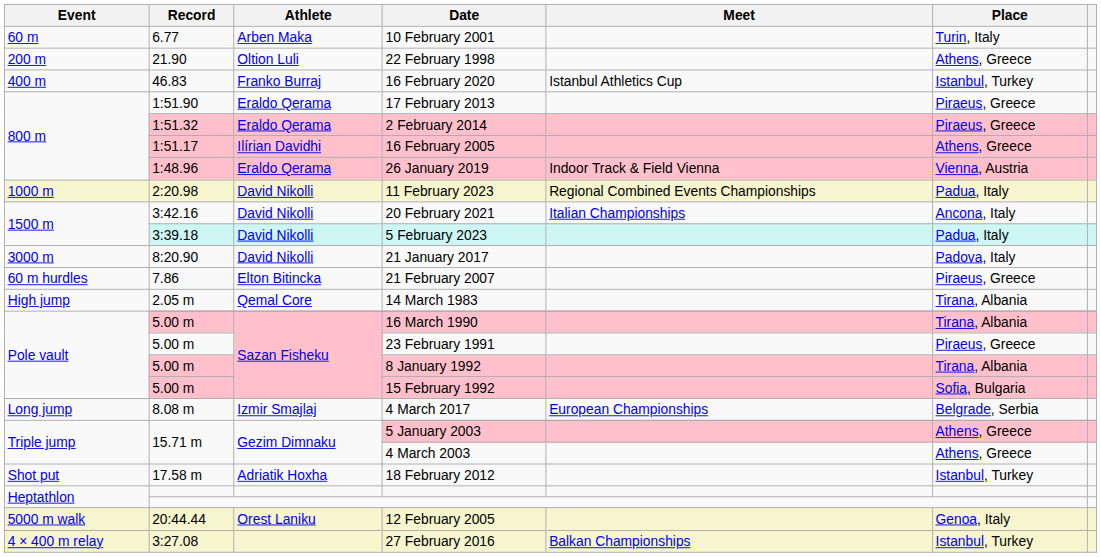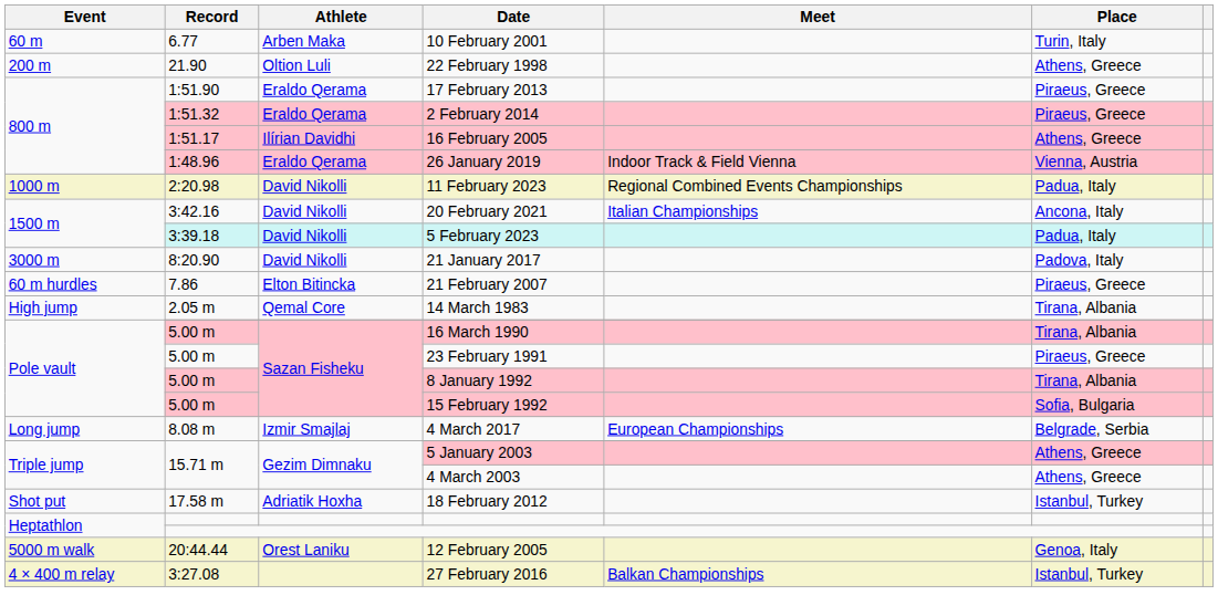 <table class="wikitable" style="font-size:95%; width: 95%;">
 <tr>
 <th>Event</th>
 <th>Record</th>
 <th>Athlete</th>
 <th>Date</th>
 <th>Meet</th>
 <th>Place</th>
 <th></th>
 </tr>
 <tr>
 <td><a href='#'>60 m</a></td>
 <td>6.77</td>
 <td><a href='#'>Arben Maka</a></td>
 <td>10 February 2001</td>
 <td></td>
 <td><a href='#'>Turin</a>, Italy</td>
 <td></td>
 </tr>
 <tr>
 <td><a href='#'>200 m</a></td>
 <td>21.90</td>
 <td><a href='#'>Oltion Luli</a></td>
 <td>22 February 1998</td>
 <td></td>
 <td><a href='#'>Athens</a>, Greece</td>
-<td></td>
-</tr>
-<tr>
-<td><a href='#'>400 m</a></td>
-<td>46.83</td>
-<td><a href='#'>Franko Burraj</a></td>
-<td>16 February 2020</td>
-<td>Istanbul Athletics Cup</td>
-<td><a href='#'>Istanbul</a>, Turkey</td>
 <td></td>
 </tr>
 <tr>
 <td rowspan=4><a href='#'>800 m</a></td>
 <td>1:51.90</td>
 <td><a href='#'>Eraldo Qerama</a></td>
 <td>17 February 2013</td>
 <td></td>
 <td><a href='#'>Piraeus</a>, Greece</td>
 <td></td>
 </tr>
 <tr style="background:pink">
 <td>1:51.32 </td>
 <td><a href='#'>Eraldo Qerama</a></td>
 <td>2 February 2014</td>
 <td></td>
 <td><a href='#'>Piraeus</a>, Greece</td>
 <td></td>
 </tr>
 <tr style="background:pink">
 <td>1:51.17 </td>
 <td><a href='#'>Ilírian Davidhi</a></td>
 <td>16 February 2005</td>
 <td></td>
 <td><a href='#'>Athens</a>, Greece</td>
 <td></td>
 </tr>
 <tr style="background:pink">
 <td>1:48.96</td>
 <td><a href='#'>Eraldo Qerama</a></td>
 <td>26 January 2019</td>
 <td>Indoor Track & Field Vienna</td>
 <td><a href='#'>Vienna</a>, Austria</td>
 <td></td>
 </tr>
 <tr style="background:#f6F5CE;">
 <td><a href='#'>1000 m</a></td>
 <td>2:20.98</td>
 <td><a href='#'>David Nikolli</a></td>
 <td>11 February 2023</td>
 <td>Regional Combined Events Championships</td>
 <td><a href='#'>Padua</a>, Italy</td>
 <td></td>
 </tr>
 <tr>
 <td rowspan=2><a href='#'>1500 m</a></td>
 <td>3:42.16</td>
 <td><a href='#'>David Nikolli</a></td>
 <td>20 February 2021</td>
 <td><a href='#'>Italian Championships</a></td>
 <td><a href='#'>Ancona</a>, Italy</td>
 <td></td>
 </tr>
 <tr bgcolor=#CEF6F5>
 <td>3:39.18</td>
 <td><a href='#'>David Nikolli</a></td>
 <td>5 February 2023</td>
 <td></td>
 <td><a href='#'>Padua</a>, Italy</td>
 <td></td>
 </tr>
 <tr>
 <td><a href='#'>3000 m</a></td>
 <td>8:20.90</td>
 <td><a href='#'>David Nikolli</a></td>
 <td>21 January 2017</td>
 <td></td>
 <td><a href='#'>Padova</a>, Italy</td>
 <td></td>
 </tr>
 <tr>
 <td><a href='#'>60 m hurdles</a></td>
 <td>7.86</td>
 <td><a href='#'>Elton Bitincka</a></td>
 <td>21 February 2007</td>
 <td></td>
 <td><a href='#'>Piraeus</a>, Greece</td>
 <td></td>
 </tr>
 <tr>
 <td><a href='#'>High jump</a></td>
 <td>2.05 m</td>
 <td><a href='#'>Qemal Core</a></td>
 <td>14 March 1983 </td>
 <td></td>
 <td><a href='#'>Tirana</a>, Albania</td>
 <td></td>
 </tr>
 <tr>
 <td rowspan=5><a href='#'>Pole vault</a></td>
 </tr>
 <tr style="background:pink">
 <td>5.00 m </td>
 <td rowspan=4><a href='#'>Sazan Fisheku</a></td>
 <td>16 March 1990</td>
 <td></td>
 <td><a href='#'>Tirana</a>, Albania</td>
 <td></td>
 </tr>
 <tr>
 <td>5.00 m</td>
 <td>23 February 1991</td>
 <td></td>
 <td><a href='#'>Piraeus</a>, Greece</td>
 <td></td>
 </tr>
 <tr style="background:pink">
 <td>5.00 m </td>
 <td>8 January 1992</td>
 <td></td>
 <td><a href='#'>Tirana</a>, Albania</td>
 <td></td>
 </tr>
 <tr style="background:pink">
 <td>5.00 m </td>
 <td>15 February 1992</td>
 <td></td>
 <td><a href='#'>Sofia</a>, Bulgaria</td>
 <td></td>
 </tr>
 <tr>
 <td><a href='#'>Long jump</a></td>
 <td>8.08 m</td>
 <td><a href='#'>Izmir Smajlaj</a></td>
 <td>4 March 2017</td>
 <td><a href='#'>European Championships</a></td>
 <td><a href='#'>Belgrade</a>, Serbia</td>
 <td></td>
 </tr>
 <tr>
 <td rowspan=3><a href='#'>Triple jump</a></td>
 <td rowspan=3>15.71 m</td>
 <td rowspan=3><a href='#'>Gezim Dimnaku</a></td>
 </tr>
 <tr style="background:pink">
 <td>5 January 2003</td>
 <td></td>
 <td><a href='#'>Athens</a>, Greece</td>
 <td></td>
 </tr>
 <tr>
 <td>4 March 2003</td>
 <td></td>
 <td><a href='#'>Athens</a>, Greece</td>
 <td></td>
 </tr>
 <tr>
 <td><a href='#'>Shot put</a></td>
 <td>17.58 m</td>
 <td><a href='#'>Adriatik Hoxha</a></td>
 <td>18 February 2012</td>
 <td></td>
 <td><a href='#'>Istanbul</a>, Turkey</td>
 <td></td>
 </tr>
 <tr>
 <td rowspan=2><a href='#'>Heptathlon</a></td>
 <td></td>
 <td></td>
 <td></td>
 <td></td>
 <td></td>
 <td></td>
 </tr>
 <tr>
 <td colspan=5></td>
 <td></td>
 </tr>
 <tr style="background:#f6F5CE;">
 <td><a href='#'>5000 m walk</a></td>
 <td>20:44.44 </td>
 <td><a href='#'>Orest Laniku</a></td>
 <td>12 February 2005</td>
 <td></td>
 <td><a href='#'>Genoa</a>, Italy</td>
 <td></td>
 </tr>
 <tr style="background:#f6F5CE;">
 <td><a href='#'>4 × 400 m relay</a></td>
 <td>3:27.08 </td>
 <td></td>
 <td>27 February 2016</td>
 <td><a href='#'>Balkan Championships</a></td>
 <td><a href='#'>Istanbul</a>, Turkey</td>
 <td></td>
 </tr>
 </table>
